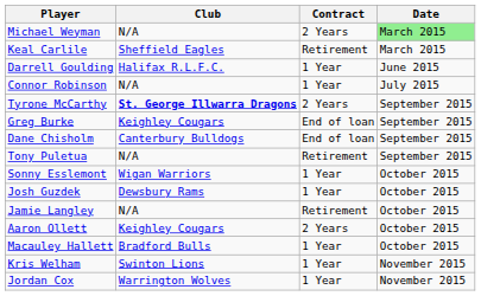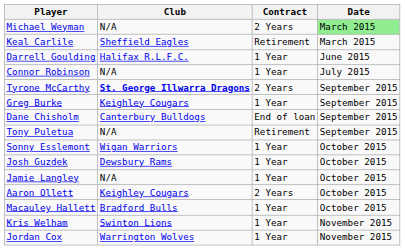 <table class="wikitable">
 <tr>
 <th>Player</th>
 <th>Club</th>
 <th>Contract</th>
 <th>Date</th>
 </tr>
 <tr>
 <td> <a href='#'>Michael Weyman</a></td>
 <td>N/A</td>
 <td>2 Years</td>
 <td style="background: lightgreen;">March 2015</td>
 </tr>
 <tr>
 <td> <a href='#'>Keal Carlile</a></td>
 <td> <a href='#'>Sheffield Eagles</a></td>
 <td>Retirement</td>
 <td>March 2015</td>
 </tr>
 <tr>
 <td> <a href='#'>Darrell Goulding</a></td>
 <td> <a href='#'>Halifax R.L.F.C.</a></td>
 <td>1 Year</td>
 <td>June 2015</td>
 </tr>
 <tr>
 <td> <a href='#'>Connor Robinson</a></td>
 <td>N/A</td>
 <td>1 Year</td>
 <td>July 2015</td>
 </tr>
 <tr>
 <td> <a href='#'>Tyrone McCarthy</a></td>
 <td><strong> <a href='#'>St. George Illwarra Dragons</a></strong></td>
 <td>2 Years</td>
 <td>September 2015</td>
 </tr>
 <tr>
 <td> <a href='#'>Greg Burke</a></td>
 <td> <a href='#'>Keighley Cougars</a></td>
-<td>End of loan</td>
+<td>1 Year</td>
 <td>September 2015</td>
 </tr>
 <tr>
 <td> <a href='#'>Dane Chisholm</a></td>
 <td> <a href='#'>Canterbury Bulldogs</a></td>
 <td>End of loan</td>
 <td>September 2015</td>
 </tr>
 <tr>
 <td> <a href='#'>Tony Puletua</a></td>
 <td>N/A</td>
 <td>Retirement</td>
 <td>September 2015</td>
 </tr>
 <tr>
 <td> <a href='#'>Sonny Esslemont</a></td>
 <td> <a href='#'>Wigan Warriors</a></td>
 <td>1 Year</td>
 <td>October 2015</td>
 </tr>
 <tr>
 <td> <a href='#'>Josh Guzdek</a></td>
 <td> <a href='#'>Dewsbury Rams</a></td>
 <td>1 Year</td>
 <td>October 2015</td>
 </tr>
 <tr>
 <td> <a href='#'>Jamie Langley</a></td>
 <td>N/A</td>
-<td>Retirement</td>
+<td>1 Year</td>
 <td>October 2015</td>
 </tr>
 <tr>
 <td> <a href='#'>Aaron Ollett</a></td>
 <td> <a href='#'>Keighley Cougars</a></td>
 <td>2 Years</td>
 <td>October 2015</td>
 </tr>
 <tr>
 <td> <a href='#'>Macauley Hallett</a></td>
 <td> <a href='#'>Bradford Bulls</a></td>
 <td>1 Year</td>
 <td>October 2015</td>
 </tr>
 <tr>
 <td> <a href='#'>Kris Welham</a></td>
 <td> <a href='#'>Swinton Lions</a></td>
 <td>1 Year</td>
 <td>November 2015</td>
 </tr>
 <tr>
 <td> <a href='#'>Jordan Cox</a></td>
 <td> <a href='#'>Warrington Wolves</a></td>
 <td>1 Year</td>
 <td>November 2015</td>
 </tr>
 </table>
